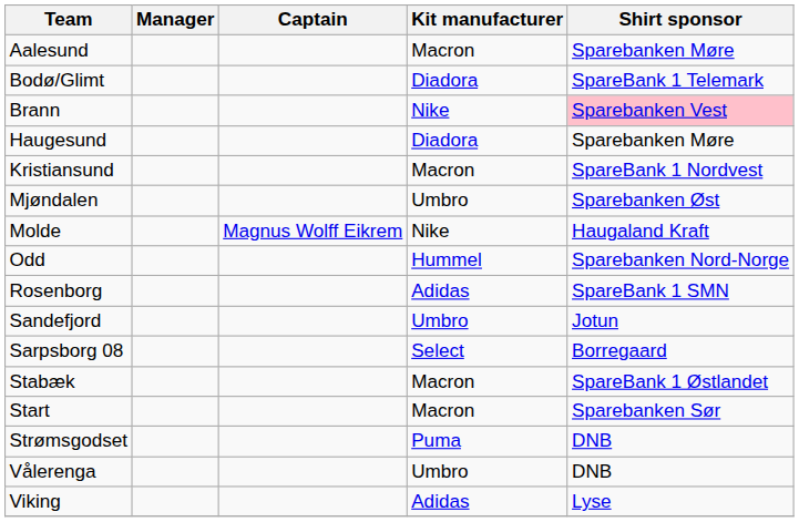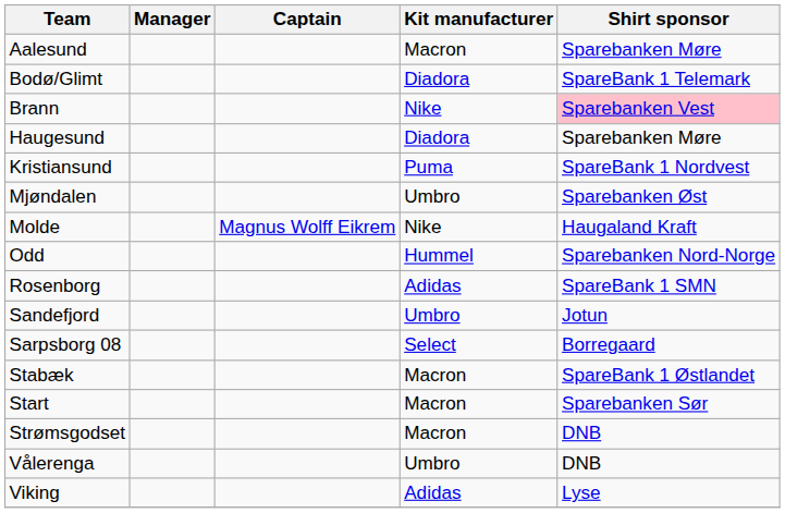 <table class="wikitable sortable" border="1">
 <tr>
 <th>Team</th>
 <th>Manager</th>
 <th>Captain</th>
 <th>Kit manufacturer</th>
 <th>Shirt sponsor</th>
 </tr>
 <tr>
 <td>Aalesund</td>
 <td> </td>
 <td> </td>
 <td>Macron</td>
 <td><a href='#'>Sparebanken Møre</a></td>
 </tr>
 <tr>
 <td>Bodø/Glimt</td>
 <td> </td>
 <td> </td>
 <td><a href='#'>Diadora</a></td>
 <td><a href='#'>SpareBank 1 Telemark</a></td>
 </tr>
 <tr>
 <td>Brann</td>
 <td> </td>
 <td> </td>
 <td><a href='#'>Nike</a></td>
 <td style="background: pink;"><a href='#'>Sparebanken Vest</a></td>
 </tr>
 <tr>
 <td>Haugesund</td>
 <td> </td>
 <td> </td>
 <td><a href='#'>Diadora</a></td>
 <td>Sparebanken Møre</td>
 </tr>
 <tr>
 <td>Kristiansund</td>
 <td> </td>
 <td> </td>
-<td>Macron</td>
+<td><a href='#'>Puma</a></td>
 <td><a href='#'>SpareBank 1 Nordvest</a></td>
 </tr>
 <tr>
 <td>Mjøndalen</td>
 <td> </td>
 <td> </td>
 <td>Umbro</td>
 <td><a href='#'>Sparebanken Øst</a></td>
 </tr>
 <tr>
 <td>Molde</td>
 <td> </td>
 <td> <a href='#'>Magnus Wolff Eikrem</a></td>
 <td>Nike</td>
 <td><a href='#'>Haugaland Kraft</a></td>
 </tr>
 <tr>
 <td>Odd</td>
 <td> </td>
 <td> </td>
 <td><a href='#'>Hummel</a></td>
 <td><a href='#'>Sparebanken Nord-Norge</a></td>
 </tr>
 <tr>
 <td>Rosenborg</td>
 <td> </td>
 <td> </td>
 <td><a href='#'>Adidas</a></td>
 <td><a href='#'>SpareBank 1 SMN</a></td>
 </tr>
 <tr>
 <td>Sandefjord</td>
 <td> </td>
 <td> </td>
 <td><a href='#'>Umbro</a></td>
 <td><a href='#'>Jotun</a></td>
 </tr>
 <tr>
 <td>Sarpsborg 08</td>
 <td> </td>
 <td> </td>
 <td><a href='#'>Select</a></td>
 <td><a href='#'>Borregaard</a></td>
 </tr>
 <tr>
 <td>Stabæk</td>
 <td> </td>
 <td> </td>
 <td>Macron</td>
 <td><a href='#'>SpareBank 1 Østlandet</a></td>
 </tr>
 <tr>
 <td>Start</td>
 <td> </td>
 <td> </td>
 <td>Macron</td>
 <td><a href='#'>Sparebanken Sør</a></td>
 </tr>
 <tr>
 <td>Strømsgodset</td>
 <td> </td>
 <td> </td>
-<td><a href='#'>Puma</a></td>
+<td>Macron</td>
 <td><a href='#'>DNB</a></td>
 </tr>
 <tr>
 <td>Vålerenga</td>
 <td> </td>
 <td> </td>
 <td>Umbro</td>
 <td>DNB</td>
 </tr>
 <tr>
 <td>Viking</td>
 <td> </td>
 <td> </td>
 <td><a href='#'>Adidas</a></td>
 <td><a href='#'>Lyse</a></td>
 </tr>
 <tr>
 </tr>
 </table>
